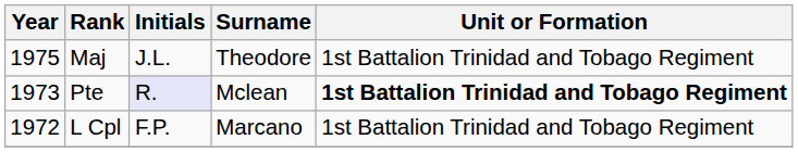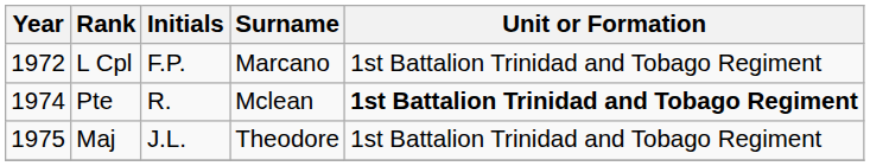 <table class="wikitable sortable collapsible"">
 <tr>
 <th scope="row">Year</th>
 <th scope="row">Rank</th>
 <th scope="row">Initials</th>
 <th scope="row">Surname</th>
 <th scope="row">Unit or Formation</th>
 </tr>
 <tr>
+<td>1972</td>
+<td>L Cpl</td>
+<td>F.P.</td>
+<td>Marcano</td>
+<td>1st Battalion Trinidad and Tobago Regiment</td>
+</tr>
+<tr>
+<td>1974</td>
+<td>Pte</td>
+<td>R.</td>
+<td>Mclean</td>
+<td><strong>1st Battalion Trinidad and Tobago Regiment</strong></td>
+</tr>
+<tr>
 <td>1975</td>
 <td>Maj</td>
 <td>J.L.</td>
 <td>Theodore</td>
 <td>1st Battalion Trinidad and Tobago Regiment</td>
 </tr>
 <tr>
-<td>1973</td>
-<td>Pte</td>
-<td style="background: lavender;">R.</td>
-<td>Mclean</td>
-<td><strong>1st Battalion Trinidad and Tobago Regiment</strong></td>
-</tr>
-<tr>
-<td>1972</td>
-<td>L Cpl</td>
-<td>F.P.</td>
-<td>Marcano</td>
-<td>1st Battalion Trinidad and Tobago Regiment</td>
-</tr>
-<tr>
 </tr>
 </table>
